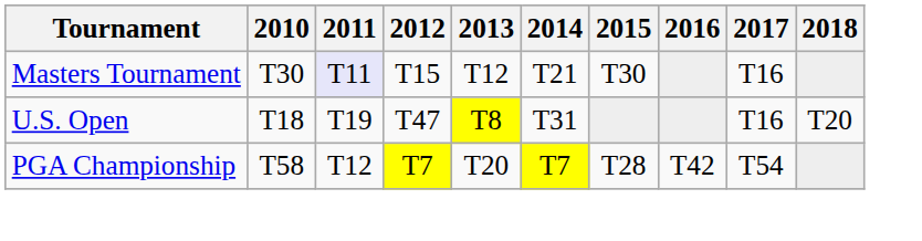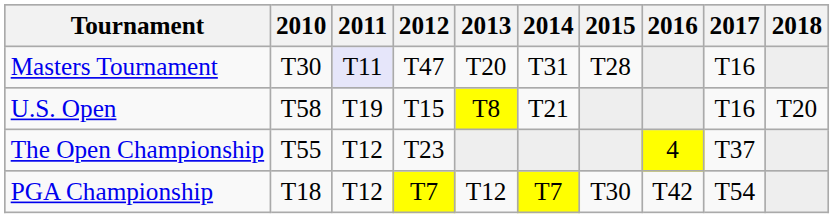 <table class="wikitable" style="font-size:95%;text-align:center;">
 <tr>
 <th>Tournament</th>
 <th>2010</th>
 <th>2011</th>
 <th>2012</th>
 <th>2013</th>
 <th>2014</th>
 <th>2015</th>
 <th>2016</th>
 <th>2017</th>
 <th>2018</th>
 </tr>
 <tr>
 <td align=left><a href='#'>Masters Tournament</a></td>
 <td>T30</td>
 <td style="background: lavender;">T11</td>
-<td>T15</td>
-<td>T12</td>
-<td>T21</td>
-<td>T30</td>
+<td>T47</td>
+<td>T20</td>
+<td>T31</td>
+<td>T28</td>
 <td style="background:#eeeeee;"></td>
 <td>T16</td>
 <td style="background:#eeeeee;"></td>
 </tr>
 <tr>
 <td align=left><a href='#'>U.S. Open</a></td>
-<td>T18</td>
+<td>T58</td>
 <td>T19</td>
-<td>T47</td>
+<td>T15</td>
 <td style="background:yellow;">T8</td>
-<td>T31</td>
+<td>T21</td>
 <td style="background:#eeeeee;"></td>
 <td style="background:#eeeeee;"></td>
 <td>T16</td>
 <td>T20</td>
 </tr>
 <tr>
+<td align=left><a href='#'>The Open Championship</a></td>
+<td>T55</td>
+<td>T12</td>
+<td>T23</td>
+<td style="background:#eeeeee;"></td>
+<td style="background:#eeeeee;"></td>
+<td style="background:#eeeeee;"></td>
+<td style="background:yellow;">4</td>
+<td>T37</td>
+<td style="background:#eeeeee;"></td>
+</tr>
+<tr>
 <td align=left><a href='#'>PGA Championship</a></td>
-<td>T58</td>
+<td>T18</td>
 <td>T12</td>
 <td style="background:yellow;">T7</td>
-<td>T20</td>
+<td>T12</td>
 <td style="background:yellow;">T7</td>
-<td>T28</td>
+<td>T30</td>
 <td>T42</td>
 <td>T54</td>
 <td style="background:#eeeeee;"></td>
 </tr>
 </table>
